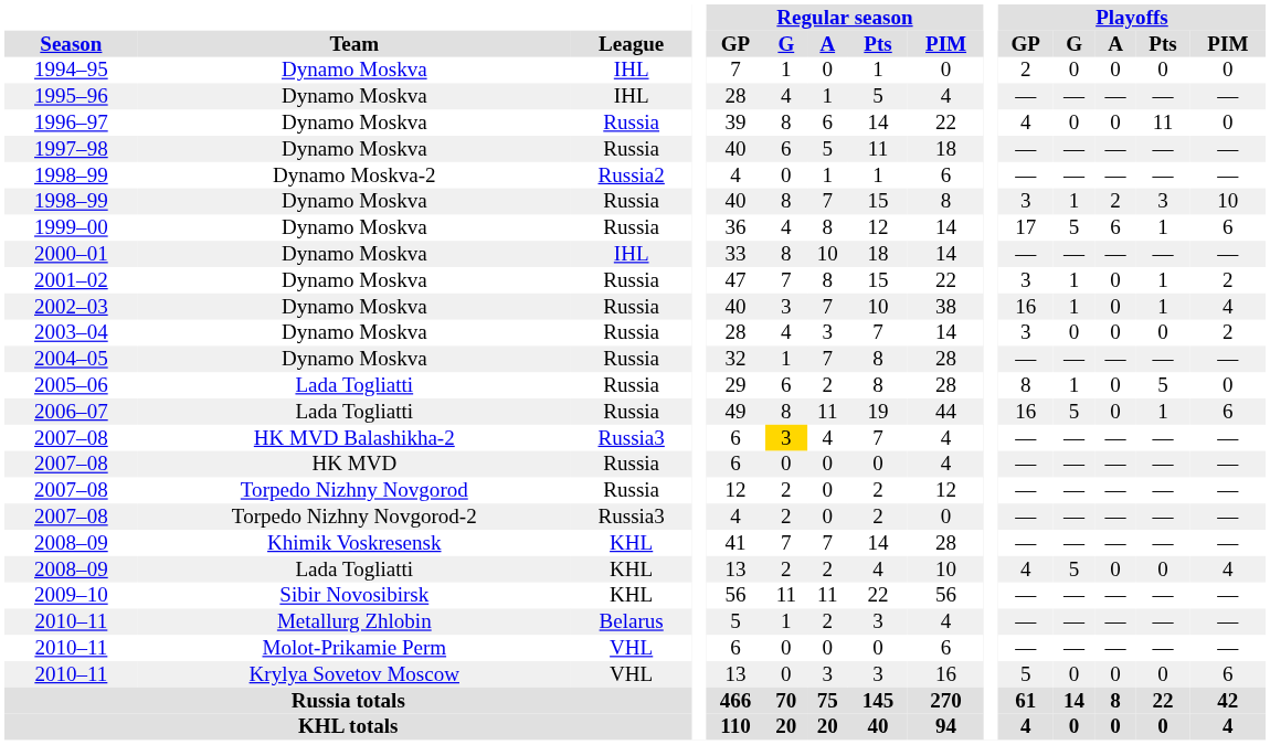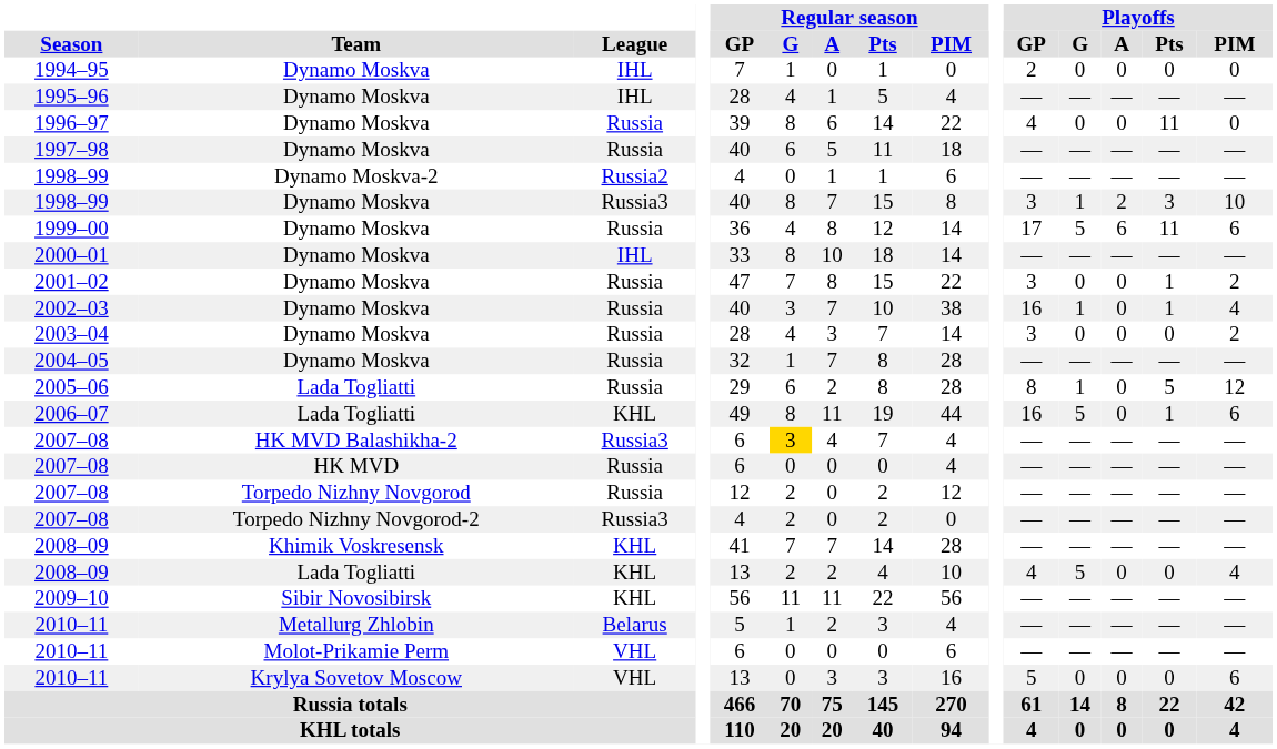 <table border="0" cellpadding="1" cellspacing="0" style="text-align:center; width:60em">
 <tr bgcolor="#e0e0e0">
 <th colspan="3" bgcolor="#ffffff"> </th>
 <th rowspan="99" bgcolor="#ffffff"> </th>
 <th colspan="5"><a href='#'>Regular season</a></th>
 <th rowspan="99" bgcolor="#ffffff"> </th>
 <th colspan="5"><a href='#'>Playoffs</a></th>
 </tr>
 <tr bgcolor="#e0e0e0">
 <th><a href='#'>Season</a></th>
 <th>Team</th>
 <th>League</th>
 <th>GP</th>
 <th><a href='#'>G</a></th>
 <th><a href='#'>A</a></th>
 <th><a href='#'>Pts</a></th>
 <th><a href='#'>PIM</a></th>
 <th>GP</th>
 <th>G</th>
 <th>A</th>
 <th>Pts</th>
 <th>PIM</th>
 </tr>
 <tr>
 <td><a href='#'>1994–95</a></td>
 <td><a href='#'>Dynamo Moskva</a></td>
 <td><a href='#'>IHL</a></td>
 <td>7</td>
 <td>1</td>
 <td>0</td>
 <td>1</td>
 <td>0</td>
 <td>2</td>
 <td>0</td>
 <td>0</td>
 <td>0</td>
 <td>0</td>
 </tr>
 <tr bgcolor="#f0f0f0">
 <td><a href='#'>1995–96</a></td>
 <td>Dynamo Moskva</td>
 <td>IHL</td>
 <td>28</td>
 <td>4</td>
 <td>1</td>
 <td>5</td>
 <td>4</td>
 <td>—</td>
 <td>—</td>
 <td>—</td>
 <td>—</td>
 <td>—</td>
 </tr>
 <tr>
 <td><a href='#'>1996–97</a></td>
 <td>Dynamo Moskva</td>
 <td><a href='#'>Russia</a></td>
 <td>39</td>
 <td>8</td>
 <td>6</td>
 <td>14</td>
 <td>22</td>
 <td>4</td>
 <td>0</td>
 <td>0</td>
 <td>11</td>
 <td>0</td>
 </tr>
 <tr bgcolor="#f0f0f0">
 <td><a href='#'>1997–98</a></td>
 <td>Dynamo Moskva</td>
 <td>Russia</td>
 <td>40</td>
 <td>6</td>
 <td>5</td>
 <td>11</td>
 <td>18</td>
 <td>—</td>
 <td>—</td>
 <td>—</td>
 <td>—</td>
 <td>—</td>
 </tr>
 <tr>
 <td><a href='#'>1998–99</a></td>
 <td>Dynamo Moskva-2</td>
 <td><a href='#'>Russia2</a></td>
 <td>4</td>
 <td>0</td>
 <td>1</td>
 <td>1</td>
 <td>6</td>
 <td>—</td>
 <td>—</td>
 <td>—</td>
 <td>—</td>
 <td>—</td>
 </tr>
 <tr bgcolor="#f0f0f0">
 <td><a href='#'>1998–99</a></td>
 <td>Dynamo Moskva</td>
-<td>Russia</td>
+<td>Russia3</td>
 <td>40</td>
 <td>8</td>
 <td>7</td>
 <td>15</td>
 <td>8</td>
 <td>3</td>
 <td>1</td>
 <td>2</td>
 <td>3</td>
 <td>10</td>
 </tr>
 <tr>
 <td><a href='#'>1999–00</a></td>
 <td>Dynamo Moskva</td>
 <td>Russia</td>
 <td>36</td>
 <td>4</td>
 <td>8</td>
 <td>12</td>
 <td>14</td>
 <td>17</td>
 <td>5</td>
 <td>6</td>
-<td>1</td>
+<td>11</td>
 <td>6</td>
 </tr>
 <tr bgcolor="#f0f0f0">
 <td><a href='#'>2000–01</a></td>
 <td>Dynamo Moskva</td>
 <td><a href='#'>IHL</a></td>
 <td>33</td>
 <td>8</td>
 <td>10</td>
 <td>18</td>
 <td>14</td>
 <td>—</td>
 <td>—</td>
 <td>—</td>
 <td>—</td>
 <td>—</td>
 </tr>
 <tr>
 <td><a href='#'>2001–02</a></td>
 <td>Dynamo Moskva</td>
 <td>Russia</td>
 <td>47</td>
 <td>7</td>
 <td>8</td>
 <td>15</td>
 <td>22</td>
 <td>3</td>
-<td>1</td>
+<td>0</td>
 <td>0</td>
 <td>1</td>
 <td>2</td>
 </tr>
 <tr bgcolor="#f0f0f0">
 <td><a href='#'>2002–03</a></td>
 <td>Dynamo Moskva</td>
 <td>Russia</td>
 <td>40</td>
 <td>3</td>
 <td>7</td>
 <td>10</td>
 <td>38</td>
 <td>16</td>
 <td>1</td>
 <td>0</td>
 <td>1</td>
 <td>4</td>
 </tr>
 <tr>
 <td><a href='#'>2003–04</a></td>
 <td>Dynamo Moskva</td>
 <td>Russia</td>
 <td>28</td>
 <td>4</td>
 <td>3</td>
 <td>7</td>
 <td>14</td>
 <td>3</td>
 <td>0</td>
 <td>0</td>
 <td>0</td>
 <td>2</td>
 </tr>
 <tr bgcolor="#f0f0f0">
 <td><a href='#'>2004–05</a></td>
 <td>Dynamo Moskva</td>
 <td>Russia</td>
 <td>32</td>
 <td>1</td>
 <td>7</td>
 <td>8</td>
 <td>28</td>
 <td>—</td>
 <td>—</td>
 <td>—</td>
 <td>—</td>
 <td>—</td>
 </tr>
 <tr>
 <td><a href='#'>2005–06</a></td>
 <td><a href='#'>Lada Togliatti</a></td>
 <td>Russia</td>
 <td>29</td>
 <td>6</td>
 <td>2</td>
 <td>8</td>
 <td>28</td>
 <td>8</td>
 <td>1</td>
 <td>0</td>
 <td>5</td>
-<td>0</td>
+<td>12</td>
 </tr>
 <tr bgcolor="#f0f0f0">
 <td><a href='#'>2006–07</a></td>
 <td>Lada Togliatti</td>
-<td>Russia</td>
+<td>KHL</td>
 <td>49</td>
 <td>8</td>
 <td>11</td>
 <td>19</td>
 <td>44</td>
 <td>16</td>
 <td>5</td>
 <td>0</td>
 <td>1</td>
 <td>6</td>
 </tr>
 <tr>
 <td><a href='#'>2007–08</a></td>
 <td><a href='#'>HK MVD Balashikha-2</a></td>
 <td><a href='#'>Russia3</a></td>
 <td>6</td>
 <td style="background: gold;">3</td>
 <td>4</td>
 <td>7</td>
 <td>4</td>
 <td>—</td>
 <td>—</td>
 <td>—</td>
 <td>—</td>
 <td>—</td>
 </tr>
 <tr bgcolor="#f0f0f0">
 <td><a href='#'>2007–08</a></td>
 <td>HK MVD</td>
 <td>Russia</td>
 <td>6</td>
 <td>0</td>
 <td>0</td>
 <td>0</td>
 <td>4</td>
 <td>—</td>
 <td>—</td>
 <td>—</td>
 <td>—</td>
 <td>—</td>
 </tr>
 <tr>
 <td><a href='#'>2007–08</a></td>
 <td><a href='#'>Torpedo Nizhny Novgorod</a></td>
 <td>Russia</td>
 <td>12</td>
 <td>2</td>
 <td>0</td>
 <td>2</td>
 <td>12</td>
 <td>—</td>
 <td>—</td>
 <td>—</td>
 <td>—</td>
 <td>—</td>
 </tr>
 <tr bgcolor="#f0f0f0">
 <td><a href='#'>2007–08</a></td>
 <td>Torpedo Nizhny Novgorod-2</td>
 <td>Russia3</td>
 <td>4</td>
 <td>2</td>
 <td>0</td>
 <td>2</td>
 <td>0</td>
 <td>—</td>
 <td>—</td>
 <td>—</td>
 <td>—</td>
 <td>—</td>
 </tr>
 <tr>
 <td><a href='#'>2008–09</a></td>
 <td><a href='#'>Khimik Voskresensk</a></td>
 <td><a href='#'>KHL</a></td>
 <td>41</td>
 <td>7</td>
 <td>7</td>
 <td>14</td>
 <td>28</td>
 <td>—</td>
 <td>—</td>
 <td>—</td>
 <td>—</td>
 <td>—</td>
 </tr>
 <tr bgcolor="#f0f0f0">
 <td><a href='#'>2008–09</a></td>
 <td>Lada Togliatti</td>
 <td>KHL</td>
 <td>13</td>
 <td>2</td>
 <td>2</td>
 <td>4</td>
 <td>10</td>
 <td>4</td>
 <td>5</td>
 <td>0</td>
 <td>0</td>
 <td>4</td>
 </tr>
 <tr>
 <td><a href='#'>2009–10</a></td>
 <td><a href='#'>Sibir Novosibirsk</a></td>
 <td>KHL</td>
 <td>56</td>
 <td>11</td>
 <td>11</td>
 <td>22</td>
 <td>56</td>
 <td>—</td>
 <td>—</td>
 <td>—</td>
 <td>—</td>
 <td>—</td>
 </tr>
 <tr bgcolor="#f0f0f0">
 <td><a href='#'>2010–11</a></td>
 <td><a href='#'>Metallurg Zhlobin</a></td>
 <td><a href='#'>Belarus</a></td>
 <td>5</td>
 <td>1</td>
 <td>2</td>
 <td>3</td>
 <td>4</td>
 <td>—</td>
 <td>—</td>
 <td>—</td>
 <td>—</td>
 <td>—</td>
 </tr>
 <tr>
 <td><a href='#'>2010–11</a></td>
 <td><a href='#'>Molot-Prikamie Perm</a></td>
 <td><a href='#'>VHL</a></td>
 <td>6</td>
 <td>0</td>
 <td>0</td>
 <td>0</td>
 <td>6</td>
 <td>—</td>
 <td>—</td>
 <td>—</td>
 <td>—</td>
 <td>—</td>
 </tr>
 <tr bgcolor="#f0f0f0">
 <td><a href='#'>2010–11</a></td>
 <td><a href='#'>Krylya Sovetov Moscow</a></td>
 <td>VHL</td>
 <td>13</td>
 <td>0</td>
 <td>3</td>
 <td>3</td>
 <td>16</td>
 <td>5</td>
 <td>0</td>
 <td>0</td>
 <td>0</td>
 <td>6</td>
 </tr>
 <tr>
 </tr>
 <tr ALIGN="center" bgcolor="#e0e0e0">
 <th colspan="3">Russia totals</th>
 <th ALIGN="center">466</th>
 <th ALIGN="center">70</th>
 <th ALIGN="center">75</th>
 <th ALIGN="center">145</th>
 <th ALIGN="center">270</th>
 <th ALIGN="center">61</th>
 <th ALIGN="center">14</th>
 <th ALIGN="center">8</th>
 <th ALIGN="center">22</th>
 <th ALIGN="center">42</th>
 </tr>
 <tr>
 </tr>
 <tr ALIGN="center" bgcolor="#e0e0e0">
 <th colspan="3">KHL totals</th>
 <th ALIGN="center">110</th>
 <th ALIGN="center">20</th>
 <th ALIGN="center">20</th>
 <th ALIGN="center">40</th>
 <th ALIGN="center">94</th>
 <th ALIGN="center">4</th>
 <th ALIGN="center">0</th>
 <th ALIGN="center">0</th>
 <th ALIGN="center">0</th>
 <th ALIGN="center">4</th>
 </tr>
 </table>
